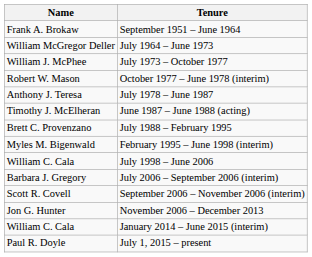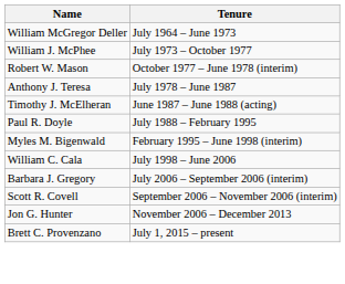 <table class="wikitable">
 <tr>
 <th>Name</th>
 <th>Tenure</th>
-</tr>
-<tr>
-<td>Frank A. Brokaw</td>
-<td>September 1951 – June 1964</td>
 </tr>
 <tr>
 <td>William McGregor Deller</td>
 <td>July 1964 – June 1973</td>
 </tr>
 <tr>
 <td>William J. McPhee</td>
 <td>July 1973 – October 1977</td>
 </tr>
 <tr>
 <td>Robert W. Mason</td>
 <td>October 1977 – June 1978 (interim)</td>
 </tr>
 <tr>
 <td>Anthony J. Teresa</td>
 <td>July 1978 – June 1987</td>
 </tr>
 <tr>
 <td>Timothy J. McElheran</td>
 <td>June 1987 – June 1988 (acting)</td>
 </tr>
 <tr>
-<td>Brett C. Provenzano</td>
+<td>Paul R. Doyle</td>
 <td>July 1988 – February 1995</td>
 </tr>
 <tr>
 <td>Myles M. Bigenwald</td>
 <td>February 1995 – June 1998 (interim)</td>
 </tr>
 <tr>
 <td>William C. Cala</td>
 <td>July 1998 – June 2006</td>
 </tr>
 <tr>
 <td>Barbara J. Gregory</td>
 <td>July 2006 – September 2006 (interim)</td>
 </tr>
 <tr>
 <td>Scott R. Covell</td>
 <td>September 2006 – November 2006 (interim)</td>
 </tr>
 <tr>
 <td>Jon G. Hunter</td>
 <td>November 2006 – December 2013</td>
 </tr>
 <tr>
-<td>William C. Cala</td>
-<td>January 2014 – June 2015 (interim)</td>
-</tr>
-<tr>
-<td>Paul R. Doyle</td>
+<td>Brett C. Provenzano</td>
 <td>July 1, 2015 – present</td>
 </tr>
 </table>
